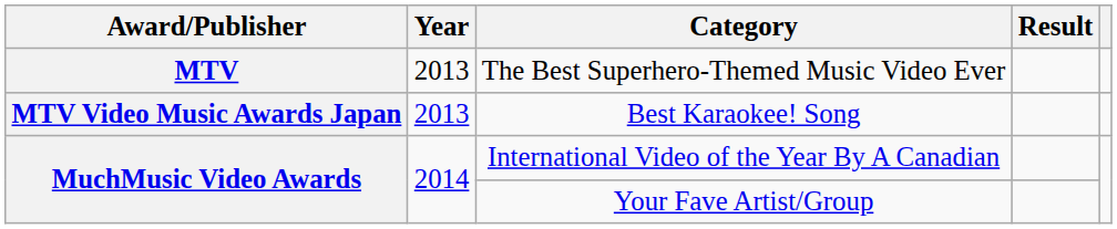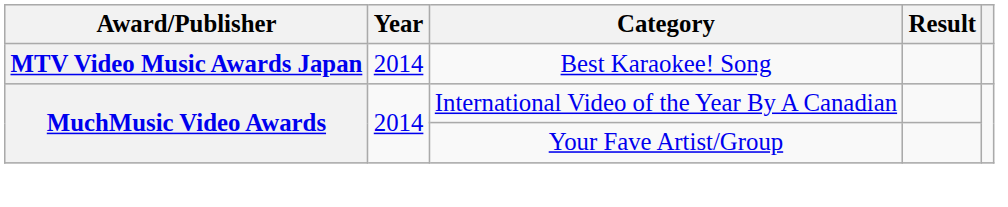 <table class="wikitable sortable plainrowheaders">
 <tr>
 <th scope="col">Award/Publisher</th>
 <th scope="col">Year</th>
 <th scope="col">Category</th>
 <th scope="col">Result</th>
 <th scope="col" class="unsortable"></th>
 </tr>
 <tr>
-<th scope="row"><a href='#'>MTV</a></th>
-<td align=center>2013</td>
-<td align=center>The Best Superhero-Themed Music Video Ever</td>
-<td></td>
-<td align=center></td>
-</tr>
-<tr>
 <th scope="row"><a href='#'>MTV Video Music Awards Japan</a></th>
-<td align=center><a href='#'>2013</a></td>
+<td align=center><a href='#'>2014</a></td>
 <td align=center><a href='#'>Best Karaokee! Song</a></td>
 <td></td>
 <td align=center></td>
 </tr>
 <tr>
 <th scope="row"  rowspan = "2"><a href='#'>MuchMusic Video Awards</a></th>
 <td style="text-align:center;" rowspan="2"><a href='#'>2014</a></td>
 <td align=center><a href='#'>International Video of the Year By A Canadian</a></td>
 <td></td>
 <td style="text-align:center;" rowspan="2"></td>
 </tr>
 <tr>
 <td align=center><a href='#'>Your Fave Artist/Group</a></td>
 <td></td>
 </tr>
 </table>
